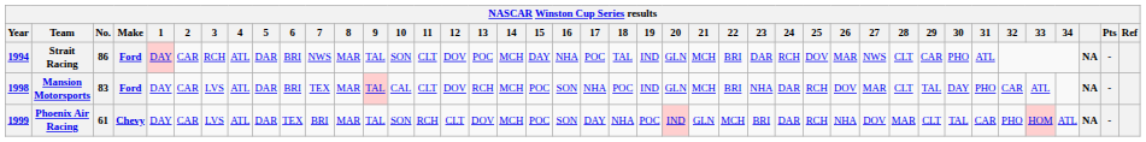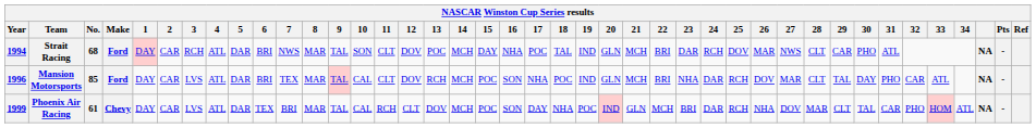 <table class="wikitable" style="text-align:center; font-size:75%">
 <tr>
 <th colspan=42><a href='#'>NASCAR</a> <a href='#'>Winston Cup Series</a> results</th>
 </tr>
 <tr>
 <th>Year</th>
 <th>Team</th>
 <th>No.</th>
 <th>Make</th>
 <th>1</th>
 <th>2</th>
 <th>3</th>
 <th>4</th>
 <th>5</th>
 <th>6</th>
 <th>7</th>
 <th>8</th>
 <th>9</th>
 <th>10</th>
 <th>11</th>
 <th>12</th>
 <th>13</th>
 <th>14</th>
 <th>15</th>
 <th>16</th>
 <th>17</th>
 <th>18</th>
 <th>19</th>
 <th>20</th>
 <th>21</th>
 <th>22</th>
 <th>23</th>
 <th>24</th>
 <th>25</th>
 <th>26</th>
 <th>27</th>
 <th>28</th>
 <th>29</th>
 <th>30</th>
 <th>31</th>
 <th>32</th>
 <th>33</th>
 <th>34</th>
 <th></th>
 <th>Pts</th>
 <th>Ref</th>
 </tr>
 <tr>
 <th><a href='#'>1994</a></th>
 <th>Strait Racing</th>
-<th>86</th>
+<th>68</th>
 <th><a href='#'>Ford</a></th>
 <td style="background:#FFCFCF;"><a href='#'>DAY</a><br></td>
 <td><a href='#'>CAR</a></td>
 <td><a href='#'>RCH</a></td>
 <td><a href='#'>ATL</a></td>
 <td><a href='#'>DAR</a></td>
 <td><a href='#'>BRI</a></td>
 <td><a href='#'>NWS</a></td>
 <td><a href='#'>MAR</a></td>
 <td><a href='#'>TAL</a></td>
 <td><a href='#'>SON</a></td>
 <td><a href='#'>CLT</a></td>
 <td><a href='#'>DOV</a></td>
 <td><a href='#'>POC</a></td>
 <td><a href='#'>MCH</a></td>
 <td><a href='#'>DAY</a></td>
 <td><a href='#'>NHA</a></td>
 <td><a href='#'>POC</a></td>
 <td><a href='#'>TAL</a></td>
 <td><a href='#'>IND</a></td>
 <td><a href='#'>GLN</a></td>
 <td><a href='#'>MCH</a></td>
 <td><a href='#'>BRI</a></td>
 <td><a href='#'>DAR</a></td>
 <td><a href='#'>RCH</a></td>
 <td><a href='#'>DOV</a></td>
 <td><a href='#'>MAR</a></td>
 <td><a href='#'>NWS</a></td>
 <td><a href='#'>CLT</a></td>
 <td><a href='#'>CAR</a></td>
 <td><a href='#'>PHO</a></td>
 <td><a href='#'>ATL</a></td>
 <td colspan=3></td>
 <th>NA</th>
 <th>-</th>
 <th></th>
 </tr>
 <tr>
-<th><a href='#'>1998</a></th>
+<th><a href='#'>1996</a></th>
 <th><a href='#'>Mansion Motorsports</a></th>
-<th>83</th>
+<th>85</th>
 <th><a href='#'>Ford</a></th>
 <td><a href='#'>DAY</a></td>
 <td><a href='#'>CAR</a></td>
 <td><a href='#'>LVS</a></td>
 <td><a href='#'>ATL</a></td>
 <td><a href='#'>DAR</a></td>
 <td><a href='#'>BRI</a></td>
 <td><a href='#'>TEX</a></td>
 <td><a href='#'>MAR</a></td>
 <td style="background:#FFCFCF;"><a href='#'>TAL</a><br></td>
 <td><a href='#'>CAL</a></td>
 <td><a href='#'>CLT</a></td>
 <td><a href='#'>DOV</a></td>
 <td><a href='#'>RCH</a></td>
 <td><a href='#'>MCH</a></td>
 <td><a href='#'>POC</a></td>
 <td><a href='#'>SON</a></td>
 <td><a href='#'>NHA</a></td>
 <td><a href='#'>POC</a></td>
 <td><a href='#'>IND</a></td>
 <td><a href='#'>GLN</a></td>
 <td><a href='#'>MCH</a></td>
 <td><a href='#'>BRI</a></td>
 <td><a href='#'>NHA</a></td>
 <td><a href='#'>DAR</a></td>
 <td><a href='#'>RCH</a></td>
 <td><a href='#'>DOV</a></td>
 <td><a href='#'>MAR</a></td>
 <td><a href='#'>CLT</a></td>
 <td><a href='#'>TAL</a></td>
 <td><a href='#'>DAY</a></td>
 <td><a href='#'>PHO</a></td>
 <td><a href='#'>CAR</a></td>
 <td><a href='#'>ATL</a></td>
 <td></td>
 <th>NA</th>
 <th>-</th>
 <th></th>
 </tr>
 <tr>
 <th><a href='#'>1999</a></th>
 <th><a href='#'>Phoenix Air Racing</a></th>
 <th>61</th>
 <th><a href='#'>Chevy</a></th>
 <td><a href='#'>DAY</a></td>
 <td><a href='#'>CAR</a></td>
 <td><a href='#'>LVS</a></td>
 <td><a href='#'>ATL</a></td>
 <td><a href='#'>DAR</a></td>
 <td><a href='#'>TEX</a></td>
 <td><a href='#'>BRI</a></td>
 <td><a href='#'>MAR</a></td>
 <td><a href='#'>TAL</a></td>
-<td><a href='#'>SON</a></td>
+<td><a href='#'>CAL</a></td>
 <td><a href='#'>RCH</a></td>
 <td><a href='#'>CLT</a></td>
 <td><a href='#'>DOV</a></td>
 <td><a href='#'>MCH</a></td>
 <td><a href='#'>POC</a></td>
 <td><a href='#'>SON</a></td>
 <td><a href='#'>DAY</a></td>
 <td><a href='#'>NHA</a></td>
 <td><a href='#'>POC</a></td>
 <td style="background:#FFCFCF;"><a href='#'>IND</a><br></td>
 <td><a href='#'>GLN</a></td>
 <td><a href='#'>MCH</a></td>
 <td><a href='#'>BRI</a></td>
 <td><a href='#'>DAR</a></td>
 <td><a href='#'>RCH</a></td>
 <td><a href='#'>NHA</a></td>
 <td><a href='#'>DOV</a></td>
 <td><a href='#'>MAR</a></td>
 <td><a href='#'>CLT</a></td>
 <td><a href='#'>TAL</a></td>
 <td><a href='#'>CAR</a></td>
 <td><a href='#'>PHO</a></td>
 <td style="background:#FFCFCF;"><a href='#'>HOM</a><br></td>
 <td><a href='#'>ATL</a></td>
 <th>NA</th>
 <th>-</th>
 <th></th>
 </tr>
 </table>
